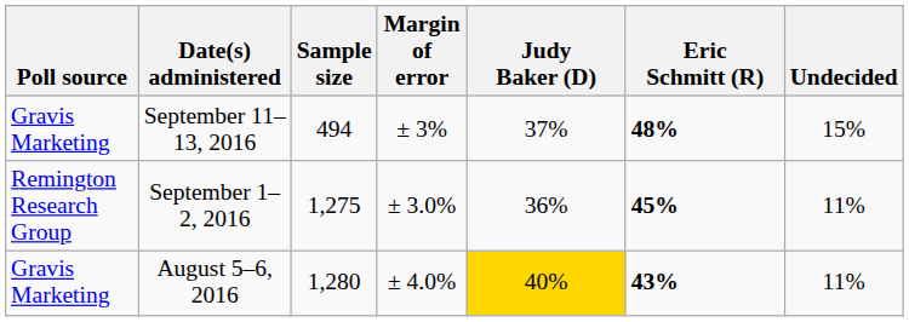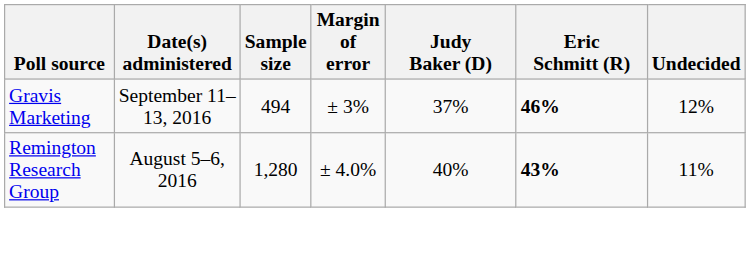 <table class="wikitable">
 <tr valign= bottom>
 <th>Poll source</th>
 <th>Date(s)<br>administered</th>
 <th>Sample<br>size</th>
 <th>Margin of<br>error</th>
 <th style="width:100px;">Judy<br>Baker (D)</th>
 <th style="width:100px;">Eric<br>Schmitt (R)</th>
 <th>Undecided</th>
 </tr>
 <tr>
 <td><a href='#'>Gravis Marketing</a></td>
 <td align=center>September 11–13, 2016</td>
 <td align=center>494</td>
 <td align=center>± 3%</td>
 <td align=center>37%</td>
-<td><strong>48%</strong></td>
-<td align=center>15%</td>
+<td><strong>46%</strong></td>
+<td align=center>12%</td>
 </tr>
 <tr>
 <td><a href='#'>Remington Research Group</a></td>
-<td align=center>September 1–2, 2016</td>
-<td align=center>1,275</td>
-<td align=center>± 3.0%</td>
-<td align=center>36%</td>
-<td><strong>45%</strong></td>
-<td align=center>11%</td>
-</tr>
-<tr>
-<td><a href='#'>Gravis Marketing</a></td>
 <td align=center>August 5–6, 2016</td>
 <td align=center>1,280</td>
 <td align=center>± 4.0%</td>
-<td align=center style="background: gold;">40%</td>
+<td align=center>40%</td>
 <td><strong>43%</strong></td>
 <td align=center>11%</td>
 </tr>
 </table>
